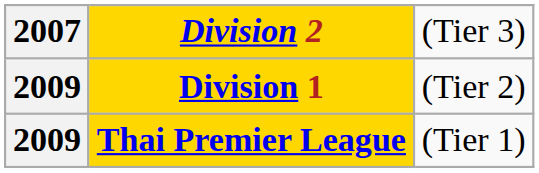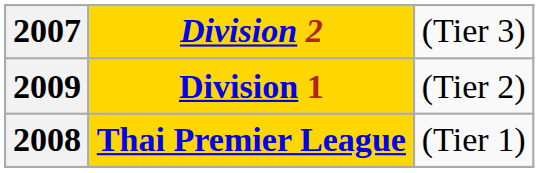 <table class="wikitable" style="text-align:center">
 <tr>
 <th>2007</th>
 <th style="background:Gold; color:firebrick;"><em><a href='#'>Division</a> <strong>2<strong><em></th>
 <td>(Tier 3)</td>
 </tr>
 <tr>
 <th>2009</th>
 <th style="background:Gold; color:firebrick;"></em><a href='#'>Division</a> </strong>1</em></strong></th>
 <td>(Tier 2)</td>
 </tr>
 <tr>
-<th>2009</th>
+<th>2008</th>
 <th style="background:Gold; color:firebrick;"><strong><a href='#'>Thai Premier League</a></strong></th>
 <td>(Tier 1)</td>
 </tr>
 </table>
